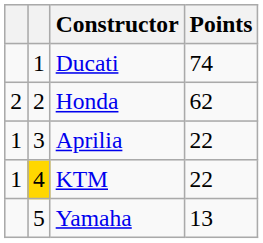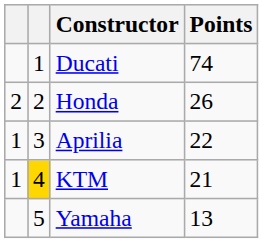 <table class="wikitable" style="font-size: 95%;">
 <tr>
 <th></th>
 <th></th>
 <th>Constructor</th>
 <th>Points</th>
 </tr>
 <tr>
 <td></td>
 <td align=center>1</td>
 <td> <a href='#'>Ducati</a></td>
 <td align=left>74</td>
 </tr>
 <tr>
 <td> 2</td>
 <td align=center>2</td>
 <td> <a href='#'>Honda</a></td>
-<td align=left>62</td>
+<td align=left>26</td>
 </tr>
 <tr>
 <td> 1</td>
 <td align=center>3</td>
 <td> <a href='#'>Aprilia</a></td>
 <td align=left>22</td>
 </tr>
 <tr>
 <td> 1</td>
 <td align=center style="background: gold;">4</td>
 <td> <a href='#'>KTM</a></td>
-<td align=left>22</td>
+<td align=left>21</td>
 </tr>
 <tr>
 <td></td>
 <td align=center>5</td>
 <td> <a href='#'>Yamaha</a></td>
 <td align=left>13</td>
 </tr>
 </table>
